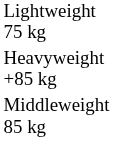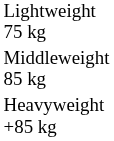 <table>
 <tr>
 <td>Lightweight<br>75 kg</td>
+<td></td>
+<td></td>
+<td></td>
+</tr>
+<tr>
+<td>Middleweight<br>85 kg</td>
 <td></td>
 <td></td>
 <td></td>
 </tr>
 <tr>
 <td>Heavyweight<br>+85 kg</td>
 <td></td>
 <td></td>
 <td></td>
 </tr>
-<tr>
-<td>Middleweight<br>85 kg</td>
-<td></td>
-<td></td>
-<td></td>
-</tr>
 </table>
